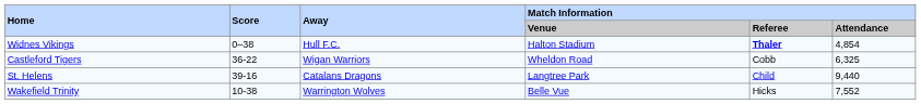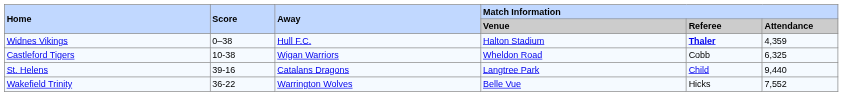 <table border=1 style="border-collapse:collapse; font-size:85%; text-align:left;" cellpadding=3 cellspacing=0 width=100%>
 <tr bgcolor=#C1D8FF>
 <th rowspan=2 width=19%>Home</th>
 <th rowspan=2 width=6%>Score</th>
 <th rowspan=2 width=19%>Away</th>
 <th colspan=6>Match Information</th>
 </tr>
 <tr bgcolor=#CCCCCC>
 <th width=19%>Venue</th>
 <th width=7%>Referee</th>
 <th width=7%>Attendance</th>
 </tr>
 <tr bgcolor=#F5FAFF>
 <td align=left> <a href='#'>Widnes Vikings</a></td>
 <td>0–38</td>
 <td align=left> <a href='#'>Hull F.C.</a></td>
 <td><a href='#'>Halton Stadium</a></td>
 <td><strong><a href='#'>Thaler</a></strong></td>
-<td>4,854</td>
+<td>4,359</td>
 </tr>
 <tr bgcolor=#F5FAFF>
 <td align=left> <a href='#'>Castleford Tigers</a></td>
-<td>36-22</td>
+<td>10-38</td>
 <td align=left> <a href='#'>Wigan Warriors</a></td>
 <td><a href='#'>Wheldon Road</a></td>
 <td>Cobb</td>
 <td>6,325</td>
 </tr>
 <tr bgcolor=#F5FAFF>
 <td align=left> <a href='#'>St. Helens</a></td>
 <td>39-16</td>
 <td align=left> <a href='#'>Catalans Dragons</a></td>
 <td><a href='#'>Langtree Park</a></td>
 <td><a href='#'>Child</a></td>
 <td>9,440</td>
 </tr>
 <tr bgcolor=#F5FAFF>
 <td align=left> <a href='#'>Wakefield Trinity</a></td>
-<td>10-38</td>
+<td>36-22</td>
 <td align=left> <a href='#'>Warrington Wolves</a></td>
 <td><a href='#'>Belle Vue</a></td>
 <td>Hicks</td>
 <td>7,552</td>
 </tr>
 </table>
